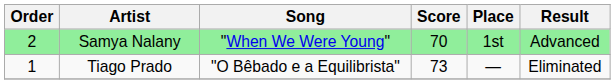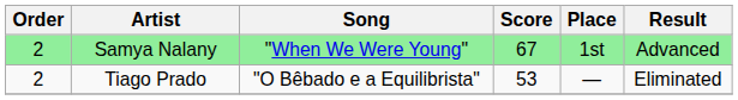 <table class="wikitable" style="text-align:center; width:70%;">
 <tr>
 <th scope="col" width="05%">Order</th>
 <th scope="col" width="20%">Artist</th>
 <th scope="col" width="30%">Song</th>
 <th scope="col" width="05%">Score</th>
 <th scope="col" width="05%">Place</th>
 <th scope="col" width="10%">Result</th>
 </tr>
 <tr bgcolor=90EE9B>
 <td>2</td>
 <td>Samya Nalany</td>
 <td>"<a href='#'>When We Were Young</a>"</td>
-<td>70</td>
+<td>67</td>
 <td>1st</td>
 <td>Advanced</td>
 </tr>
 <tr>
-<td>1</td>
+<td>2</td>
 <td>Tiago Prado</td>
 <td>"O Bêbado e a Equilibrista"</td>
-<td>73</td>
+<td>53</td>
 <td>—</td>
 <td>Eliminated</td>
 </tr>
 <tr>
 </tr>
 </table>
